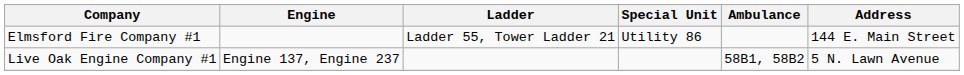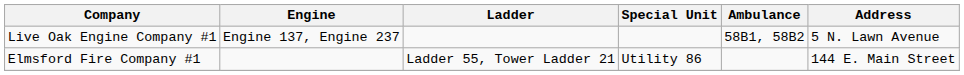 <table class=wikitable>
 <tr valign=bottom>
 <th>Company</th>
 <th>Engine</th>
 <th>Ladder</th>
 <th>Special Unit</th>
 <th>Ambulance</th>
 <th>Address</th>
 </tr>
 <tr>
+<td>Live Oak Engine Company #1</td>
+<td>Engine 137, Engine 237</td>
+<td></td>
+<td></td>
+<td>58B1, 58B2</td>
+<td>5 N. Lawn Avenue</td>
+</tr>
+<tr>
 <td>Elmsford Fire Company #1</td>
 <td></td>
 <td>Ladder 55, Tower Ladder 21</td>
 <td>Utility 86</td>
 <td></td>
 <td>144 E. Main Street</td>
 </tr>
 <tr>
-<td>Live Oak Engine Company #1</td>
-<td>Engine 137, Engine 237</td>
-<td></td>
-<td></td>
-<td>58B1, 58B2</td>
-<td>5 N. Lawn Avenue</td>
-</tr>
-<tr>
 </tr>
 </table>
